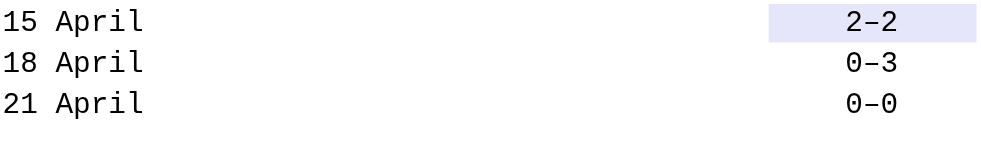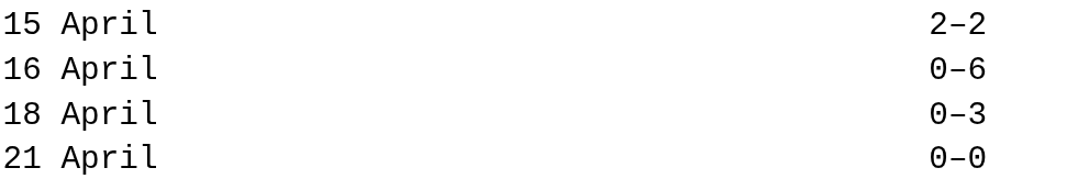 <table cellspacing=1 width=70%>
 <tr>
 <th width=25%></th>
 <th width=30%></th>
 <th width=15%></th>
 <th width=30%></th>
 </tr>
 <tr>
 <td>15 April</td>
 <td align=right></td>
-<td align=center style="background: lavender;">2–2</td>
+<td align=center>2–2</td>
+<td></td>
+</tr>
+<tr>
+<td>16 April</td>
+<td align=right></td>
+<td align=center>0–6</td>
 <td></td>
 </tr>
 <tr>
 <td>18 April</td>
 <td align=right></td>
 <td align=center>0–3</td>
 <td></td>
 </tr>
 <tr>
 <td>21 April</td>
 <td align=right></td>
 <td align=center>0–0</td>
 <td></td>
 </tr>
 </table>
